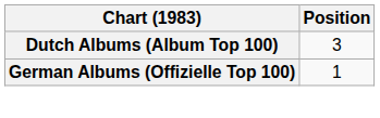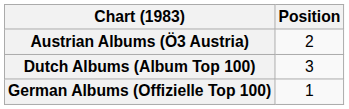 <table class="wikitable sortable plainrowheaders" style="text-align:center">
 <tr>
 <th scope="col">Chart (1983)</th>
 <th scope="col">Position</th>
+</tr>
+<tr>
+<th scope="row">Austrian Albums (Ö3 Austria)</th>
+<td>2</td>
 </tr>
 <tr>
 <th scope="row">Dutch Albums (Album Top 100)</th>
 <td>3</td>
 </tr>
 <tr>
 <th scope="row">German Albums (Offizielle Top 100)</th>
 <td>1</td>
 </tr>
 </table>
